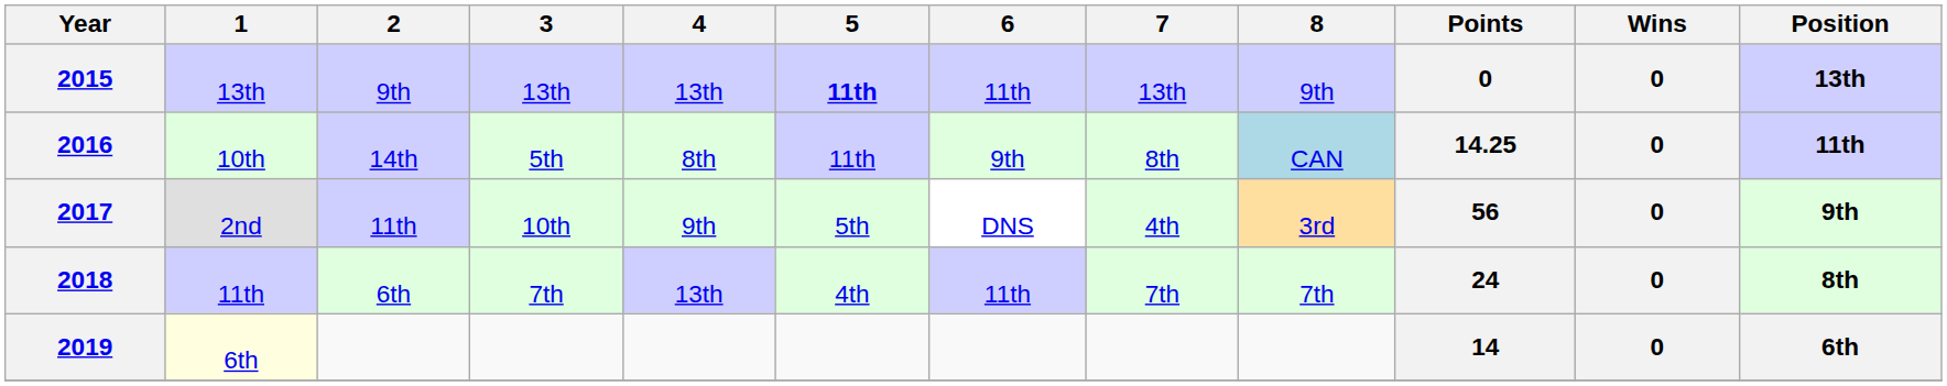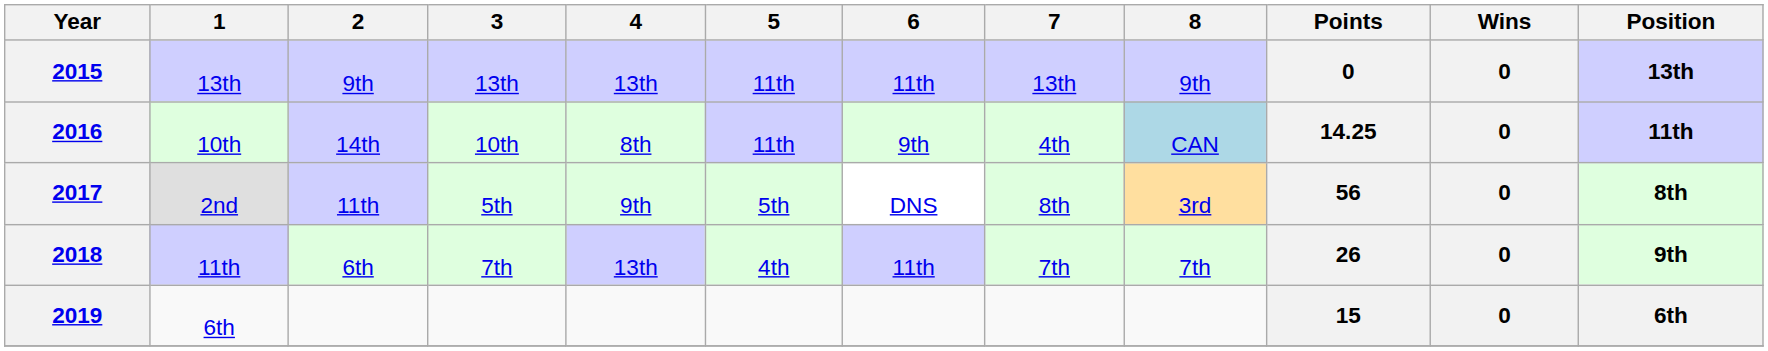 <table class="wikitable" style="text-align: center;" style="font-size:small" style="clear:both;">
 <tr>
 <th width="2%">Year</th>
 <th width="2%">1</th>
 <th width="2%">2</th>
 <th width="2%">3</th>
 <th width="2%">4</th>
 <th width="2%">5</th>
 <th width="2%">6</th>
 <th width="2%">7</th>
 <th width="2%">8</th>
 <th width="2%">Points</th>
 <th width="2%">Wins</th>
 <th width="2%">Position</th>
 </tr>
 <tr align=center>
 <th><a href='#'>2015</a></th>
 <td style="background:#cfcfff;"><br><a href='#'>13th</a></td>
 <td style="background:#cfcfff;"><br><a href='#'>9th</a></td>
 <td style="background:#cfcfff;"><br><a href='#'>13th</a></td>
 <td style="background:#cfcfff;"><br><a href='#'>13th</a></td>
-<td style="background:#cfcfff;"><strong><br><a href='#'>11th</a></strong></td>
+<td style="background:#cfcfff;"><br><a href='#'>11th</a></td>
 <td style="background:#cfcfff;"><br><a href='#'>11th</a></td>
 <td style="background:#cfcfff;"><br><a href='#'>13th</a></td>
 <td style="background:#cfcfff;"><br><a href='#'>9th</a></td>
 <th>0</th>
 <th>0</th>
 <th style="background:#cfcfff;">13th</th>
 </tr>
 <tr align=center>
 <th><a href='#'>2016</a></th>
 <td style="background:#dfffdf;"><br><a href='#'>10th</a></td>
 <td style="background:#cfcfff;"><br><a href='#'>14th</a></td>
-<td style="background:#dfffdf;"><br><a href='#'>5th</a></td>
+<td style="background:#dfffdf;"><br><a href='#'>10th</a></td>
 <td style="background:#dfffdf;"><br><a href='#'>8th</a></td>
 <td style="background:#cfcfff;"><br><a href='#'>11th</a></td>
 <td style="background:#dfffdf;"><br><a href='#'>9th</a></td>
-<td style="background:#dfffdf;"><br><a href='#'>8th</a></td>
+<td style="background:#dfffdf;"><br><a href='#'>4th</a></td>
 <td style="background: lightblue;"><br><a href='#'>CAN</a></td>
 <th>14.25</th>
 <th>0</th>
 <th style="background:#cfcfff;">11th</th>
 </tr>
 <tr align=center>
 <th><a href='#'>2017</a></th>
 <td style="background:#dfdfdf;"><br><a href='#'>2nd</a></td>
 <td style="background:#cfcfff;"><br><a href='#'>11th</a></td>
-<td style="background:#dfffdf;"><br><a href='#'>10th</a></td>
+<td style="background:#dfffdf;"><br><a href='#'>5th</a></td>
 <td style="background:#dfffdf;"><br><a href='#'>9th</a></td>
 <td style="background:#dfffdf;"><br><a href='#'>5th</a></td>
 <td style="background:#FFFFFF;"><br><a href='#'>DNS</a></td>
-<td style="background:#dfffdf;"><br><a href='#'>4th</a></td>
+<td style="background:#dfffdf;"><br><a href='#'>8th</a></td>
 <td style="background:#ffdf9f;"><br><a href='#'>3rd</a></td>
 <th>56</th>
 <th>0</th>
-<th style="background:#dfffdf;">9th</th>
+<th style="background:#dfffdf;">8th</th>
 </tr>
 <tr align=center>
 <th><a href='#'>2018</a></th>
 <td style="background:#cfcfff;"><br><a href='#'>11th</a></td>
 <td style="background:#dfffdf;"><br><a href='#'>6th</a></td>
 <td style="background:#dfffdf;"><br><a href='#'>7th</a></td>
 <td style="background:#cfcfff;"><br><a href='#'>13th</a></td>
 <td style="background:#dfffdf;"><br><a href='#'>4th</a></td>
 <td style="background:#cfcfff;"><br><a href='#'>11th</a></td>
 <td style="background:#dfffdf;"><br><a href='#'>7th</a></td>
 <td style="background:#dfffdf;"><br><a href='#'>7th</a></td>
-<th>24</th>
+<th>26</th>
 <th>0</th>
-<th style="background:#dfffdf;">8th</th>
+<th style="background:#dfffdf;">9th</th>
 </tr>
 <tr>
 <th><a href='#'>2019</a></th>
-<td style="background: lightyellow;"><br>       <a href='#'>6th</a></td>
+<td><br>       <a href='#'>6th</a></td>
 <td></td>
 <td></td>
 <td></td>
 <td></td>
 <td></td>
 <td></td>
 <td></td>
-<th>14</th>
+<th>15</th>
 <th>0</th>
 <th>6th</th>
 </tr>
 <tr>
 </tr>
 </table>
